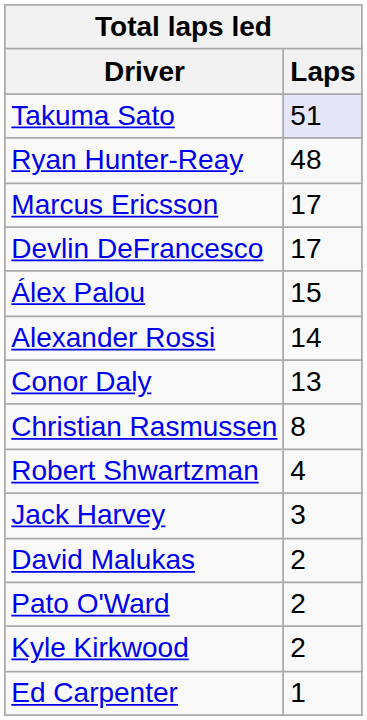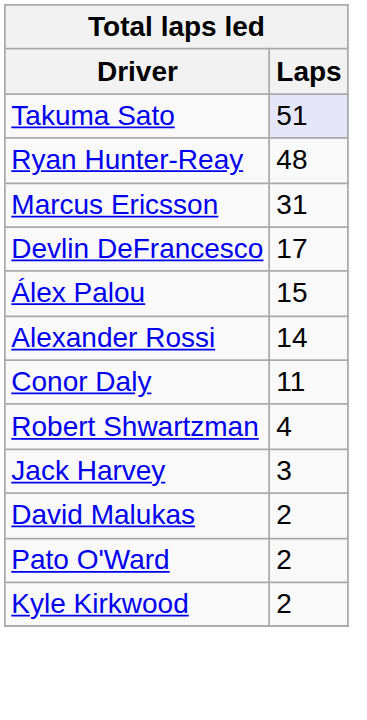 <table class="wikitable">
 <tr>
 <th colspan=2>Total laps led</th>
 </tr>
 <tr>
 <th>Driver</th>
 <th>Laps</th>
 </tr>
 <tr>
 <td><a href='#'>Takuma Sato</a></td>
 <td style="background: lavender;">51</td>
 </tr>
 <tr>
 <td><a href='#'>Ryan Hunter-Reay</a></td>
 <td>48</td>
 </tr>
 <tr>
 <td><a href='#'>Marcus Ericsson</a></td>
-<td>17</td>
+<td>31</td>
 </tr>
 <tr>
 <td><a href='#'>Devlin DeFrancesco</a></td>
 <td>17</td>
 </tr>
 <tr>
 <td><a href='#'>Álex Palou</a></td>
 <td>15</td>
 </tr>
 <tr>
 <td><a href='#'>Alexander Rossi</a></td>
 <td>14</td>
 </tr>
 <tr>
 <td><a href='#'>Conor Daly</a></td>
-<td>13</td>
-</tr>
-<tr>
-<td><a href='#'>Christian Rasmussen</a></td>
-<td>8</td>
+<td>11</td>
 </tr>
 <tr>
 <td><a href='#'>Robert Shwartzman</a></td>
 <td>4</td>
 </tr>
 <tr>
 <td><a href='#'>Jack Harvey</a></td>
 <td>3</td>
 </tr>
 <tr>
 <td><a href='#'>David Malukas</a></td>
 <td>2</td>
 </tr>
 <tr>
 <td><a href='#'>Pato O'Ward</a></td>
 <td>2</td>
 </tr>
 <tr>
 <td><a href='#'>Kyle Kirkwood</a></td>
 <td>2</td>
 </tr>
 <tr>
-<td><a href='#'>Ed Carpenter</a></td>
-<td>1</td>
-</tr>
-<tr>
 </tr>
 </table>
